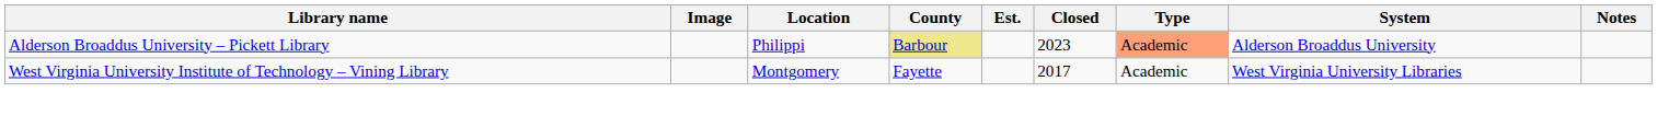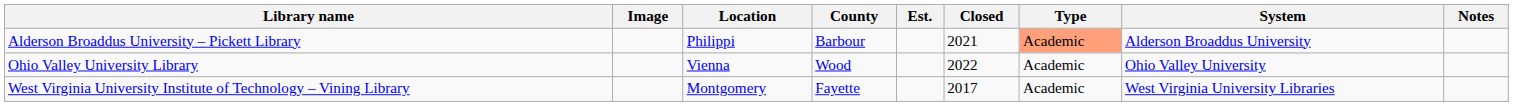 <table class="wikitable sortable" style="width:100%">
 <tr>
 <th>Library name</th>
 <th style="width:*;" class="unsortable" scope="col">Image</th>
 <th>Location</th>
 <th>County</th>
 <th>Est.</th>
 <th>Closed</th>
 <th>Type</th>
 <th>System</th>
 <th>Notes</th>
 </tr>
 <tr>
 <td><a href='#'>Alderson Broaddus University – Pickett Library</a></td>
 <td></td>
 <td><a href='#'>Philippi</a><br><small></small></td>
-<td style="background: khaki;"><a href='#'>Barbour</a></td>
+<td><a href='#'>Barbour</a></td>
 <td></td>
-<td>2023</td>
+<td>2021</td>
 <td style="background: lightsalmon;">Academic</td>
 <td><a href='#'>Alderson Broaddus University</a></td>
+<td></td>
+</tr>
+<tr>
+<td><a href='#'>Ohio Valley University Library</a></td>
+<td></td>
+<td><a href='#'>Vienna</a><br><small></small></td>
+<td><a href='#'>Wood</a></td>
+<td></td>
+<td>2022</td>
+<td>Academic</td>
+<td><a href='#'>Ohio Valley University</a></td>
 <td></td>
 </tr>
 <tr>
 <td><a href='#'>West Virginia University Institute of Technology – Vining Library</a></td>
 <td></td>
 <td><a href='#'>Montgomery</a><br><small></small></td>
 <td><a href='#'>Fayette</a></td>
 <td></td>
 <td>2017</td>
 <td>Academic</td>
 <td><a href='#'>West Virginia University Libraries</a></td>
 <td></td>
 </tr>
 </table>
